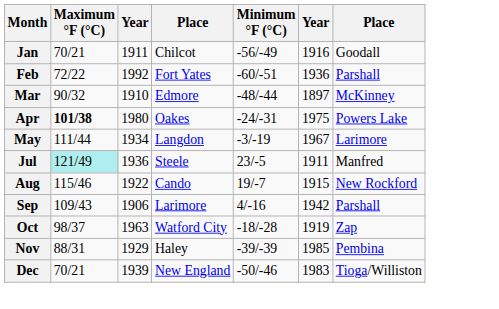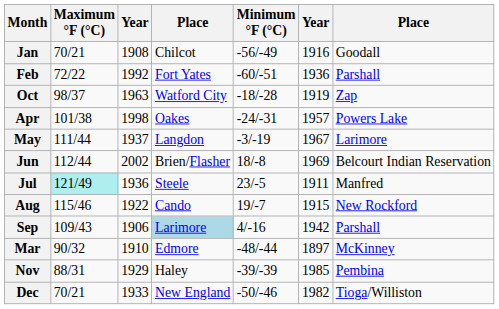 <table class="wikitable">
 <tr>
 <th>Month</th>
 <th>Maximum<br>°F (°C)</th>
 <th>Year</th>
 <th>Place</th>
 <th>Minimum<br>°F (°C)</th>
 <th>Year</th>
 <th>Place</th>
 </tr>
 <tr>
 <th>Jan</th>
 <td>70/21</td>
-<td>1911</td>
+<td>1908</td>
 <td>Chilcot</td>
 <td>-56/-49</td>
 <td>1916</td>
 <td>Goodall</td>
 </tr>
 <tr>
 <th>Feb</th>
 <td>72/22</td>
 <td>1992</td>
 <td><a href='#'>Fort Yates</a></td>
 <td>-60/-51</td>
 <td>1936</td>
 <td><a href='#'>Parshall</a></td>
 </tr>
 <tr>
-<th>Mar</th>
-<td>90/32</td>
-<td>1910</td>
-<td><a href='#'>Edmore</a></td>
-<td>-48/-44</td>
-<td>1897</td>
-<td><a href='#'>McKinney</a></td>
+<th>Oct</th>
+<td>98/37</td>
+<td>1963</td>
+<td><a href='#'>Watford City</a></td>
+<td>-18/-28</td>
+<td>1919</td>
+<td><a href='#'>Zap</a></td>
 </tr>
 <tr>
 <th>Apr</th>
-<td><strong>101/38</strong></td>
-<td>1980</td>
+<td>101/38</td>
+<td>1998</td>
 <td><a href='#'>Oakes</a></td>
 <td>-24/-31</td>
-<td>1975</td>
+<td>1957</td>
 <td><a href='#'>Powers Lake</a></td>
 </tr>
 <tr>
 <th>May</th>
 <td>111/44</td>
-<td>1934</td>
+<td>1937</td>
 <td><a href='#'>Langdon</a></td>
 <td>-3/-19</td>
 <td>1967</td>
 <td><a href='#'>Larimore</a></td>
+</tr>
+<tr>
+<th>Jun</th>
+<td>112/44</td>
+<td>2002</td>
+<td>Brien/<a href='#'>Flasher</a></td>
+<td>18/-8</td>
+<td>1969</td>
+<td>Belcourt Indian Reservation</td>
 </tr>
 <tr>
 <th>Jul</th>
 <td style="background: paleturquoise;">121/49</td>
 <td>1936</td>
 <td><a href='#'>Steele</a></td>
 <td>23/-5</td>
 <td>1911</td>
 <td>Manfred</td>
 </tr>
 <tr>
 <th>Aug</th>
 <td>115/46</td>
 <td>1922</td>
 <td><a href='#'>Cando</a></td>
 <td>19/-7</td>
 <td>1915</td>
 <td><a href='#'>New Rockford</a></td>
 </tr>
 <tr>
 <th>Sep</th>
 <td>109/43</td>
 <td>1906</td>
-<td><a href='#'>Larimore</a></td>
+<td style="background: lightblue;"><a href='#'>Larimore</a></td>
 <td>4/-16</td>
 <td>1942</td>
 <td><a href='#'>Parshall</a></td>
 </tr>
 <tr>
-<th>Oct</th>
-<td>98/37</td>
-<td>1963</td>
-<td><a href='#'>Watford City</a></td>
-<td>-18/-28</td>
-<td>1919</td>
-<td><a href='#'>Zap</a></td>
+<th>Mar</th>
+<td>90/32</td>
+<td>1910</td>
+<td><a href='#'>Edmore</a></td>
+<td>-48/-44</td>
+<td>1897</td>
+<td><a href='#'>McKinney</a></td>
 </tr>
 <tr>
 <th>Nov</th>
 <td>88/31</td>
 <td>1929</td>
 <td>Haley</td>
 <td>-39/-39</td>
 <td>1985</td>
 <td><a href='#'>Pembina</a></td>
 </tr>
 <tr>
 <th>Dec</th>
 <td>70/21</td>
-<td>1939</td>
+<td>1933</td>
 <td><a href='#'>New England</a></td>
 <td>-50/-46</td>
-<td>1983</td>
+<td>1982</td>
 <td><a href='#'>Tioga</a>/Williston</td>
 </tr>
 </table>
